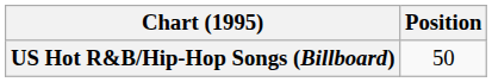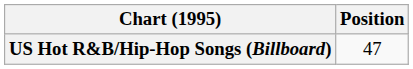 <table class="wikitable plainrowheaders" style="text-align:center">
 <tr>
 <th scope="col">Chart (1995)</th>
 <th scope="col">Position</th>
 </tr>
 <tr>
 <th scope="row">US Hot R&B/Hip-Hop Songs (<em>Billboard</em>)<br></th>
-<td>50</td>
+<td>47</td>
 </tr>
 </table>
